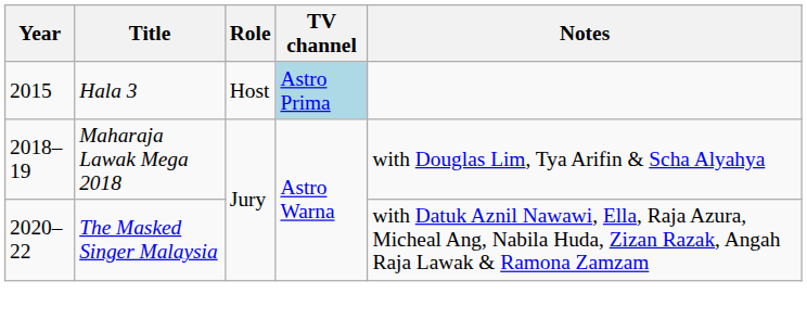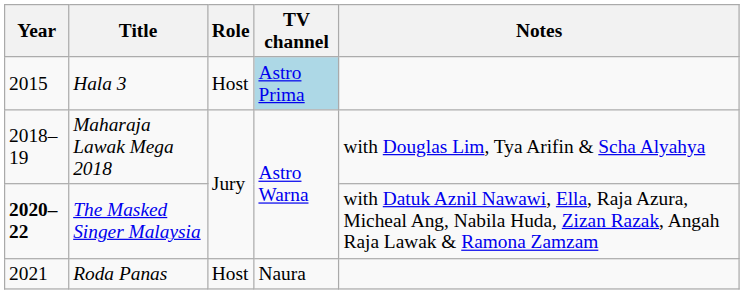 <table class="wikitable">
 <tr>
 <th>Year</th>
 <th>Title</th>
 <th>Role</th>
 <th>TV channel</th>
 <th>Notes</th>
 </tr>
 <tr>
 <td>2015</td>
 <td><em>Hala 3</em></td>
 <td>Host</td>
 <td style="background: lightblue;"><a href='#'>Astro Prima</a></td>
 <td></td>
 </tr>
 <tr>
 <td>2018–19</td>
 <td><em>Maharaja Lawak Mega 2018</em></td>
 <td rowspan="2">Jury</td>
 <td rowspan="2"><a href='#'>Astro Warna</a></td>
 <td>with <a href='#'>Douglas Lim</a>, Tya Arifin & <a href='#'>Scha Alyahya</a></td>
 </tr>
 <tr>
-<td>2020–22</td>
+<td><strong>2020–22</strong></td>
 <td><em><a href='#'>The Masked Singer Malaysia</a></em></td>
 <td>with <a href='#'>Datuk Aznil Nawawi</a>, <a href='#'>Ella</a>, Raja Azura, Micheal Ang, Nabila Huda, <a href='#'>Zizan Razak</a>, Angah Raja Lawak & <a href='#'>Ramona Zamzam</a></td>
 </tr>
+<tr>
+<td>2021</td>
+<td><em>Roda Panas</em></td>
+<td>Host</td>
+<td>Naura</td>
+<td></td>
+</tr>
 </table>
